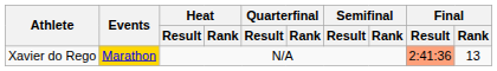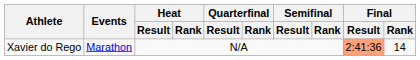 <table class=wikitable style="font-size:90%">
 <tr>
 <th rowspan="2">Athlete</th>
 <th rowspan="2">Events</th>
 <th colspan="2">Heat</th>
 <th colspan="2">Quarterfinal</th>
 <th colspan="2">Semifinal</th>
 <th colspan="2">Final</th>
 </tr>
 <tr>
 <th>Result</th>
 <th>Rank</th>
 <th>Result</th>
 <th>Rank</th>
 <th>Result</th>
 <th>Rank</th>
 <th>Result</th>
 <th>Rank</th>
 </tr>
 <tr>
 <td>Xavier do Rego</td>
-<td style="background: gold;"><a href='#'>Marathon</a></td>
+<td><a href='#'>Marathon</a></td>
 <td colspan="6" align="center">N/A</td>
 <td align="center" style="background: lightsalmon;">2:41:36</td>
-<td align="center">13</td>
+<td align="center">14</td>
 </tr>
 </table>
